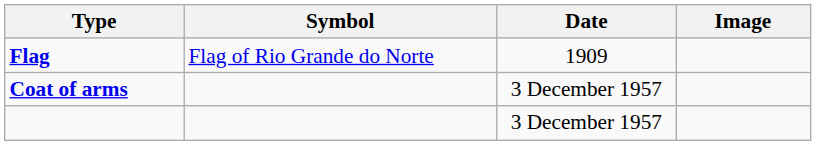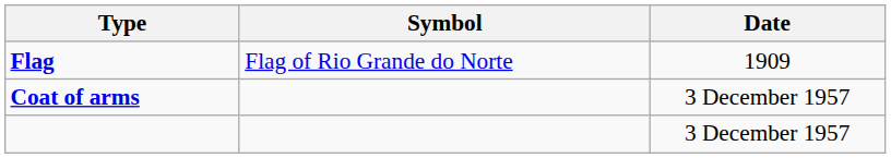 <table class="wikitable">
 <tr>
 <th width="20%">Type</th>
 <th width="35%">Symbol</th>
 <th width="20%">Date</th>
-<th width="15%">Image</th>
 </tr>
 <tr>
 <td><strong><a href='#'>Flag</a></strong></td>
 <td><a href='#'>Flag of Rio Grande do Norte</a></td>
 <td align="center">1909</td>
-<td align="center"></td>
 </tr>
 <tr>
 <td><strong><a href='#'>Coat of arms</a></strong></td>
 <td></td>
 <td align="center">3 December 1957</td>
-<td align="center"></td>
 </tr>
 <tr>
 <td></td>
 <td></td>
 <td align="center">3 December 1957</td>
-<td></td>
 </tr>
 </table>
